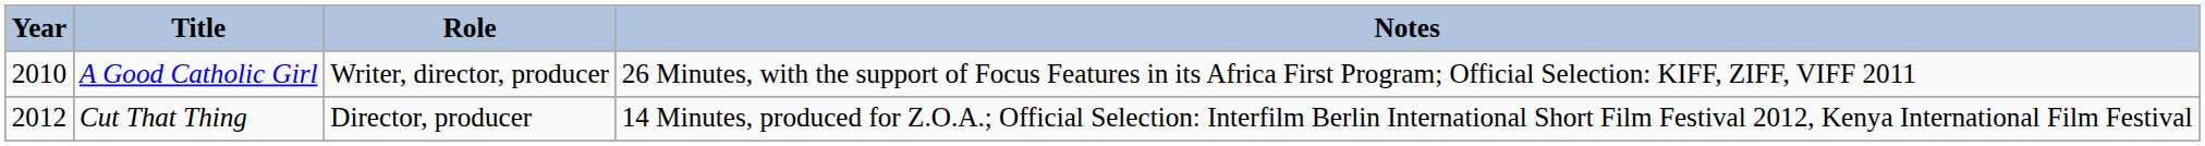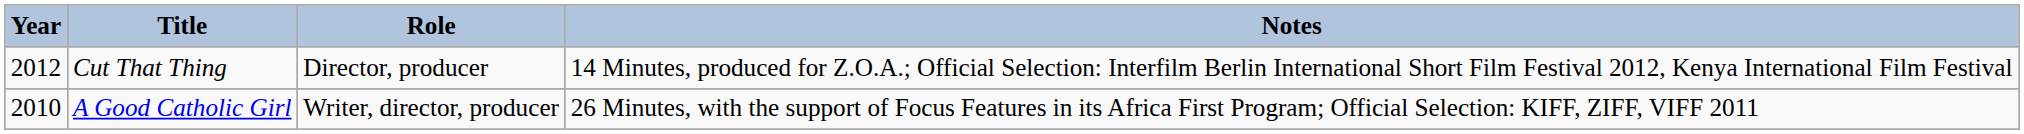 <table class="wikitable" style="font-size:90%;">
 <tr>
 <th style="background:#B0C4DE;">Year</th>
 <th style="background:#B0C4DE;">Title</th>
 <th style="background:#B0C4DE;">Role</th>
 <th style="background:#B0C4DE;">Notes</th>
 </tr>
 <tr>
+<td>2012</td>
+<td><em>Cut That Thing</em></td>
+<td>Director, producer</td>
+<td>14 Minutes, produced for Z.O.A.; Official Selection: Interfilm Berlin International Short Film Festival 2012, Kenya International Film Festival</td>
+</tr>
+<tr>
 <td>2010</td>
 <td><em><a href='#'>A Good Catholic Girl</a></em></td>
 <td>Writer, director, producer</td>
 <td>26 Minutes, with the support of Focus Features in its Africa First Program; Official Selection: KIFF, ZIFF, VIFF 2011</td>
 </tr>
-<tr>
-<td>2012</td>
-<td><em>Cut That Thing</em></td>
-<td>Director, producer</td>
-<td>14 Minutes, produced for Z.O.A.; Official Selection: Interfilm Berlin International Short Film Festival 2012, Kenya International Film Festival</td>
-</tr>
 </table>
